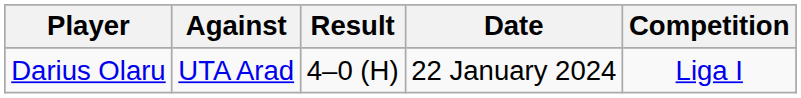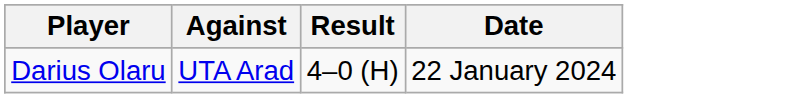 <table class="wikitable sortable">
 <tr>
 <th>Player</th>
 <th>Against</th>
 <th>Result</th>
 <th>Date</th>
-<th>Competition</th>
 </tr>
 <tr>
 <td> <a href='#'>Darius Olaru</a></td>
 <td> <a href='#'>UTA Arad</a></td>
 <td align=center>4–0 (H)</td>
 <td>22 January 2024</td>
-<td align=center><a href='#'>Liga I</a></td>
 </tr>
 </table>
